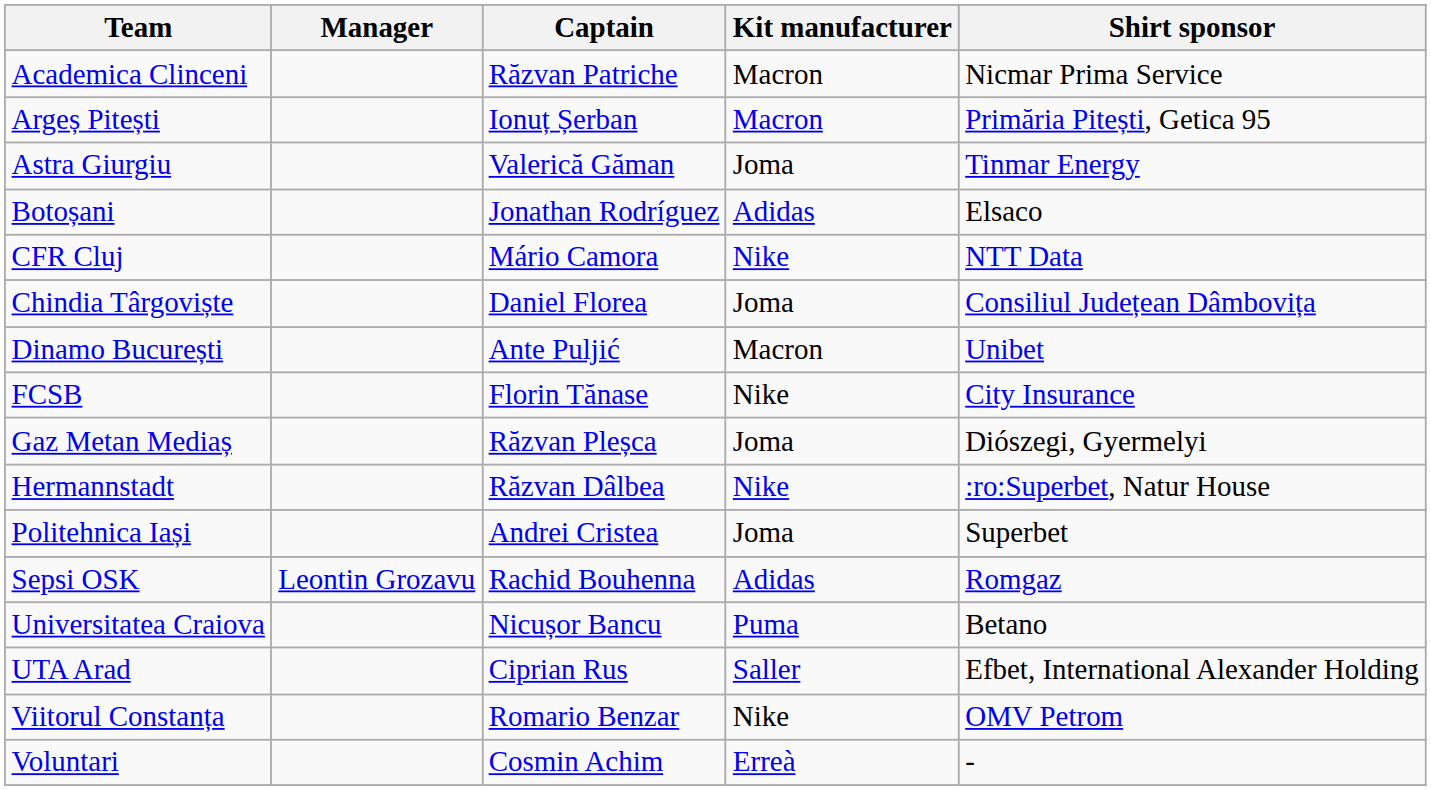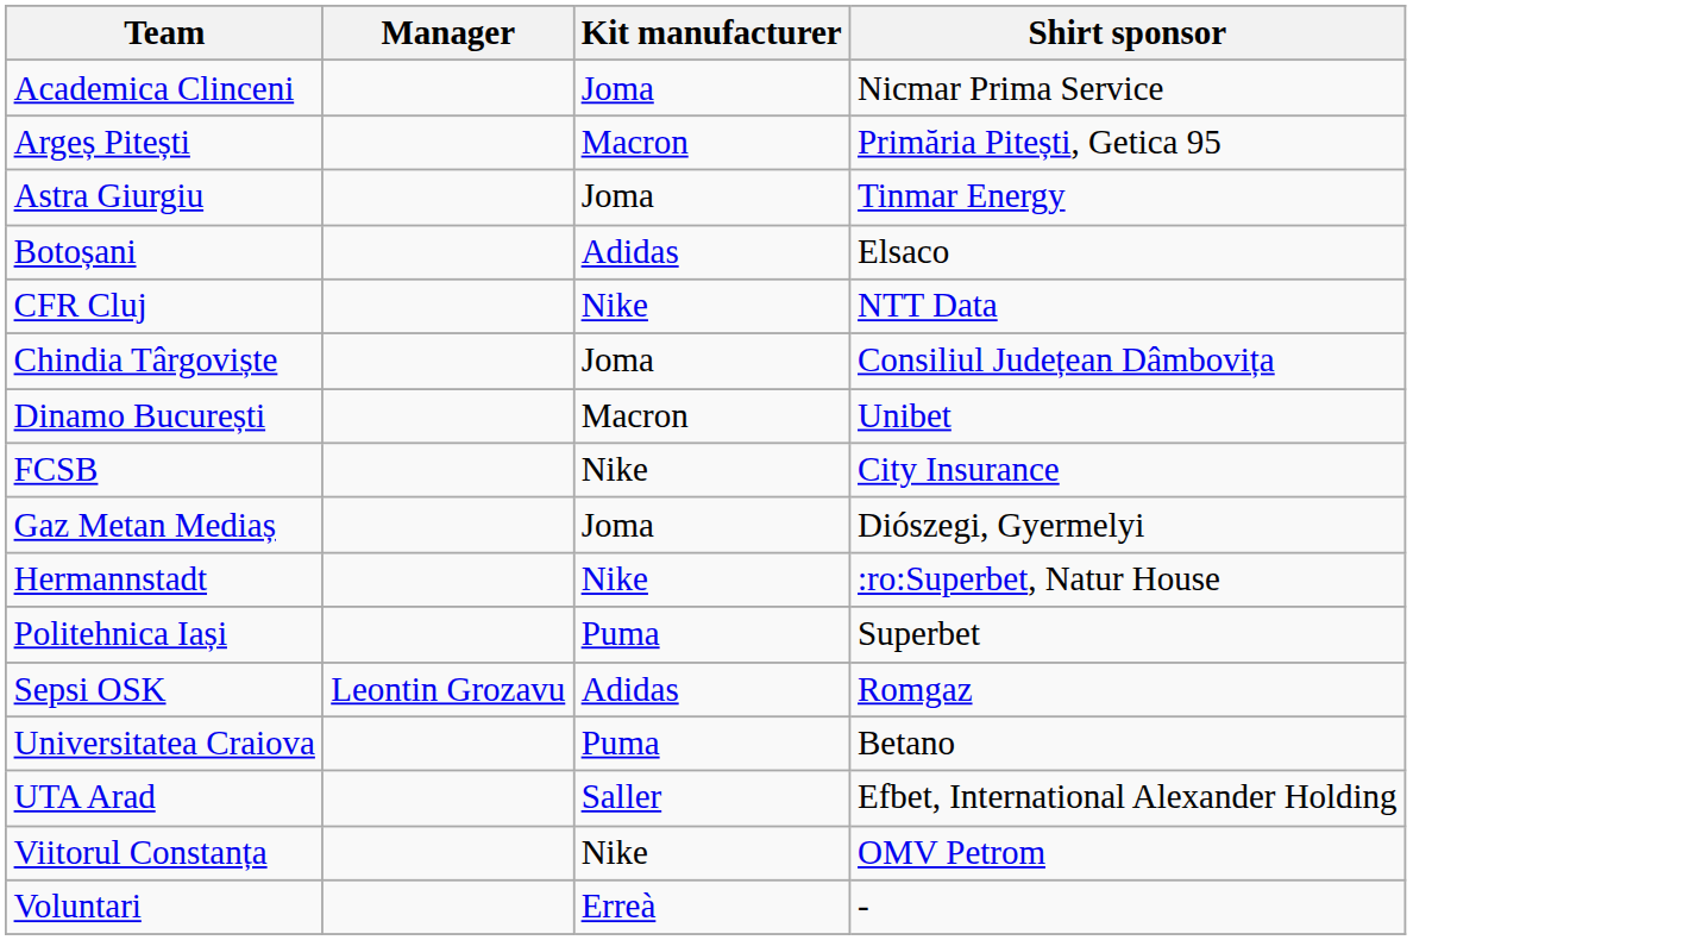 <table class="wikitable sortable">
 <tr>
 <th>Team</th>
 <th>Manager</th>
-<th>Captain</th>
 <th>Kit manufacturer</th>
 <th>Shirt sponsor</th>
 </tr>
 <tr>
 <td><a href='#'>Academica Clinceni</a></td>
 <td> </td>
-<td> <a href='#'>Răzvan Patriche</a></td>
-<td>Macron</td>
+<td><a href='#'>Joma</a></td>
 <td>Nicmar Prima Service</td>
 </tr>
 <tr>
 <td><a href='#'>Argeș Pitești</a></td>
 <td> </td>
-<td> <a href='#'>Ionuț Șerban</a></td>
 <td><a href='#'>Macron</a></td>
 <td><a href='#'>Primăria Pitești</a>, Getica 95</td>
 </tr>
 <tr>
 <td><a href='#'>Astra Giurgiu</a></td>
 <td> </td>
-<td> <a href='#'>Valerică Găman</a></td>
 <td>Joma</td>
 <td><a href='#'>Tinmar Energy</a></td>
 </tr>
 <tr>
 <td><a href='#'>Botoșani</a></td>
 <td> </td>
-<td> <a href='#'>Jonathan Rodríguez</a></td>
 <td><a href='#'>Adidas</a></td>
 <td>Elsaco</td>
 </tr>
 <tr>
 <td><a href='#'>CFR Cluj</a></td>
 <td> </td>
-<td> <a href='#'>Mário Camora</a></td>
 <td><a href='#'>Nike</a></td>
 <td><a href='#'>NTT Data</a></td>
 </tr>
 <tr>
 <td><a href='#'>Chindia Târgoviște</a></td>
 <td> </td>
-<td> <a href='#'>Daniel Florea</a></td>
 <td>Joma</td>
 <td><a href='#'>Consiliul Județean Dâmbovița</a></td>
 </tr>
 <tr>
 <td><a href='#'>Dinamo București</a></td>
 <td> </td>
-<td> <a href='#'>Ante Puljić</a></td>
 <td>Macron</td>
 <td><a href='#'>Unibet</a></td>
 </tr>
 <tr>
 <td><a href='#'>FCSB</a></td>
 <td> </td>
-<td> <a href='#'>Florin Tănase</a></td>
 <td>Nike</td>
 <td><a href='#'>City Insurance</a></td>
 </tr>
 <tr>
 <td><a href='#'>Gaz Metan Mediaș</a></td>
 <td> </td>
-<td> <a href='#'>Răzvan Pleșca</a></td>
 <td>Joma</td>
 <td>Diószegi, Gyermelyi</td>
 </tr>
 <tr>
 <td><a href='#'>Hermannstadt</a></td>
 <td> </td>
-<td> <a href='#'>Răzvan Dâlbea</a></td>
 <td><a href='#'>Nike</a></td>
 <td><a href='#'>:ro:Superbet</a>, Natur House</td>
 </tr>
 <tr>
 <td><a href='#'>Politehnica Iași</a></td>
 <td> </td>
-<td> <a href='#'>Andrei Cristea</a></td>
-<td>Joma</td>
+<td><a href='#'>Puma</a></td>
 <td>Superbet</td>
 </tr>
 <tr>
 <td><a href='#'>Sepsi OSK</a></td>
 <td> <a href='#'>Leontin Grozavu</a></td>
-<td> <a href='#'>Rachid Bouhenna</a></td>
 <td><a href='#'>Adidas</a></td>
 <td><a href='#'>Romgaz</a></td>
 </tr>
 <tr>
 <td><a href='#'>Universitatea Craiova</a></td>
 <td>  </td>
-<td> <a href='#'>Nicușor Bancu</a></td>
 <td><a href='#'>Puma</a></td>
 <td>Betano</td>
 </tr>
 <tr>
 <td><a href='#'>UTA Arad</a></td>
 <td> </td>
-<td> <a href='#'>Ciprian Rus</a></td>
 <td><a href='#'>Saller</a></td>
 <td>Efbet, International Alexander Holding</td>
 </tr>
 <tr>
 <td><a href='#'>Viitorul Constanța</a></td>
 <td> </td>
-<td> <a href='#'>Romario Benzar</a></td>
 <td>Nike</td>
 <td><a href='#'>OMV Petrom</a></td>
 </tr>
 <tr>
 <td><a href='#'>Voluntari</a></td>
 <td> </td>
-<td> <a href='#'>Cosmin Achim</a></td>
 <td><a href='#'>Erreà</a></td>
 <td>-</td>
 </tr>
 </table>
